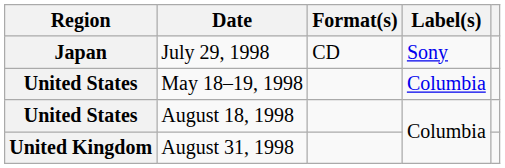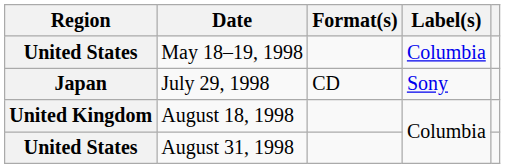 <table class="wikitable plainrowheaders">
 <tr>
 <th scope="col">Region</th>
 <th scope="col">Date</th>
 <th scope="col">Format(s)</th>
 <th scope="col">Label(s)</th>
 <th scope="col"></th>
 </tr>
 <tr>
+<th scope="row">United States</th>
+<td>May 18–19, 1998</td>
+<td></td>
+<td><a href='#'>Columbia</a></td>
+<td align="center"></td>
+</tr>
+<tr>
 <th scope="row">Japan</th>
 <td>July 29, 1998</td>
 <td>CD</td>
 <td><a href='#'>Sony</a></td>
 <td align="center"></td>
 </tr>
 <tr>
-<th scope="row">United States</th>
-<td>May 18–19, 1998</td>
-<td></td>
-<td><a href='#'>Columbia</a></td>
-<td align="center"></td>
-</tr>
-<tr>
-<th scope="row">United States</th>
+<th scope="row">United Kingdom</th>
 <td>August 18, 1998</td>
 <td></td>
 <td rowspan="2">Columbia</td>
 <td align="center"></td>
 </tr>
 <tr>
-<th scope="row">United Kingdom</th>
+<th scope="row">United States</th>
 <td>August 31, 1998</td>
 <td></td>
 <td align="center"></td>
 </tr>
 </table>
